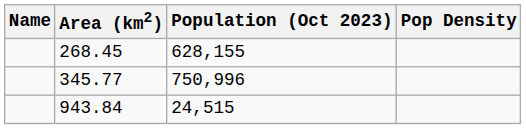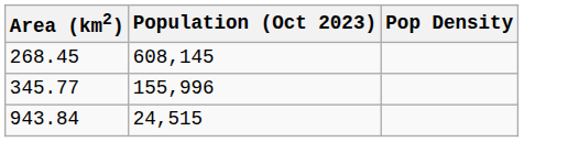 <table class="wikitable">
 <tr>
-<th>Name</th>
 <th>Area (km<sup>2</sup>)</th>
 <th>Population (Oct 2023)</th>
 <th>Pop Density</th>
 </tr>
 <tr>
-<td></td>
 <td>268.45</td>
-<td>628,155</td>
+<td>608,145</td>
 <td></td>
 </tr>
 <tr>
-<td></td>
 <td>345.77</td>
-<td>750,996</td>
+<td>155,996</td>
 <td></td>
 </tr>
 <tr>
-<td></td>
 <td>943.84</td>
 <td>24,515</td>
 <td></td>
 </tr>
 </table>
